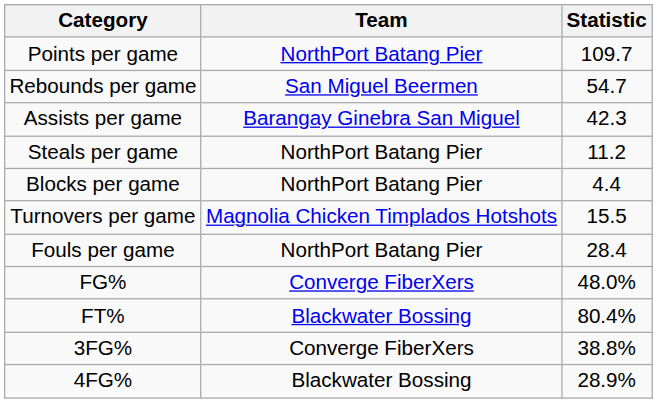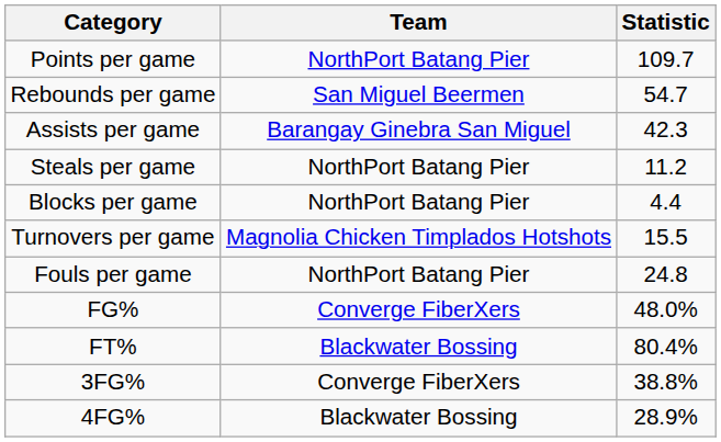 <table class="wikitable" style="text-align:center">
 <tr>
 <th>Category</th>
 <th>Team</th>
 <th>Statistic</th>
 </tr>
 <tr>
 <td>Points per game</td>
 <td><a href='#'>NorthPort Batang Pier</a></td>
 <td>109.7</td>
 </tr>
 <tr>
 <td>Rebounds per game</td>
 <td><a href='#'>San Miguel Beermen</a></td>
 <td>54.7</td>
 </tr>
 <tr>
 <td>Assists per game</td>
 <td><a href='#'>Barangay Ginebra San Miguel</a></td>
 <td>42.3</td>
 </tr>
 <tr>
 <td>Steals per game</td>
 <td>NorthPort Batang Pier</td>
 <td>11.2</td>
 </tr>
 <tr>
 <td>Blocks per game</td>
 <td>NorthPort Batang Pier</td>
 <td>4.4</td>
 </tr>
 <tr>
 <td>Turnovers per game</td>
 <td><a href='#'>Magnolia Chicken Timplados Hotshots</a></td>
 <td>15.5</td>
 </tr>
 <tr>
 <td>Fouls per game</td>
 <td>NorthPort Batang Pier</td>
-<td>28.4</td>
+<td>24.8</td>
 </tr>
 <tr>
 <td>FG%</td>
 <td><a href='#'>Converge FiberXers</a></td>
 <td>48.0%</td>
 </tr>
 <tr>
 <td>FT%</td>
 <td><a href='#'>Blackwater Bossing</a></td>
 <td>80.4%</td>
 </tr>
 <tr>
 <td>3FG%</td>
 <td>Converge FiberXers</td>
 <td>38.8%</td>
 </tr>
 <tr>
 <td>4FG%</td>
 <td>Blackwater Bossing</td>
 <td>28.9%</td>
 </tr>
 </table>
